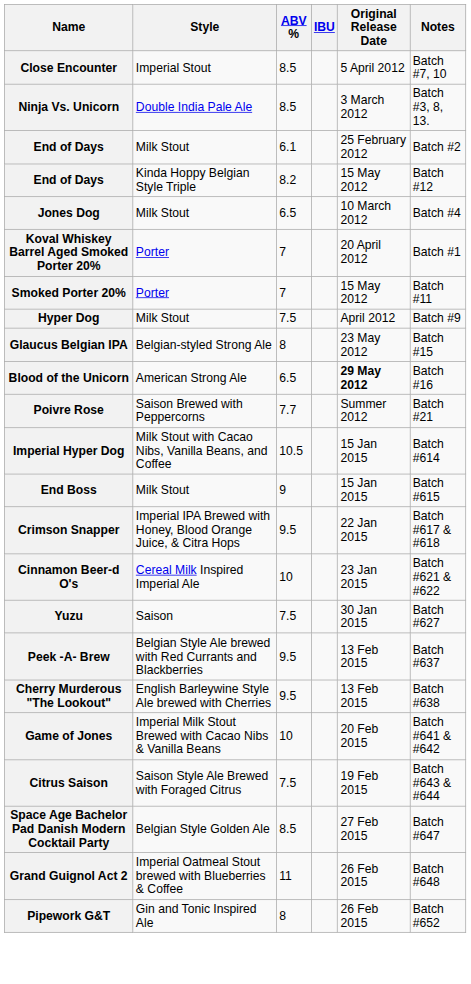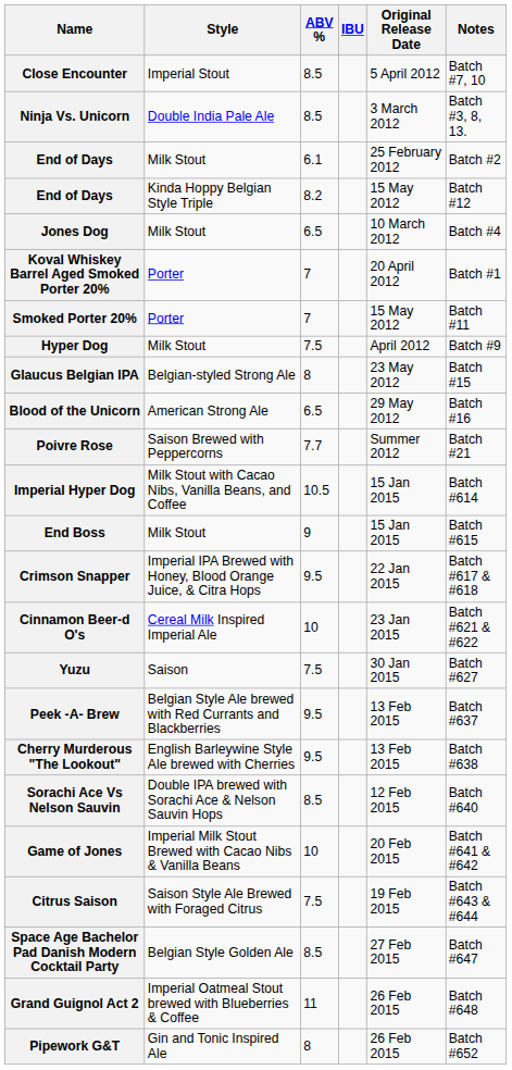 <table class="wikitable sortable" border="1">
 <tr>
 <th>Name</th>
 <th>Style</th>
 <th><a href='#'>ABV</a> %</th>
 <th><a href='#'>IBU</a></th>
 <th>Original Release Date</th>
 <th class="unsortable">Notes</th>
 </tr>
 <tr>
 <th>Close Encounter</th>
 <td>Imperial Stout</td>
 <td>8.5</td>
 <td></td>
 <td>5 April 2012</td>
 <td>Batch #7, 10</td>
 </tr>
 <tr>
 <th>Ninja Vs. Unicorn</th>
 <td><a href='#'>Double India Pale Ale</a></td>
 <td>8.5</td>
 <td></td>
 <td>3 March 2012</td>
 <td>Batch #3, 8, 13.</td>
 </tr>
 <tr>
 <th>End of Days</th>
 <td>Milk Stout</td>
 <td>6.1</td>
 <td></td>
 <td>25 February 2012</td>
 <td>Batch #2</td>
 </tr>
 <tr>
 <th>End of Days</th>
 <td>Kinda Hoppy Belgian Style Triple</td>
 <td>8.2</td>
 <td></td>
 <td>15 May 2012</td>
 <td>Batch #12</td>
 </tr>
 <tr>
 <th>Jones Dog</th>
 <td>Milk Stout</td>
 <td>6.5</td>
 <td></td>
 <td>10 March 2012</td>
 <td>Batch #4</td>
 </tr>
 <tr>
 <th>Koval Whiskey Barrel Aged Smoked Porter 20%</th>
 <td><a href='#'>Porter</a></td>
 <td>7</td>
 <td></td>
 <td>20 April 2012</td>
 <td>Batch #1</td>
 </tr>
 <tr>
 <th>Smoked Porter 20%</th>
 <td><a href='#'>Porter</a></td>
 <td>7</td>
 <td></td>
 <td>15 May 2012</td>
 <td>Batch #11</td>
 </tr>
 <tr>
 <th>Hyper Dog</th>
 <td>Milk Stout</td>
 <td>7.5</td>
 <td></td>
 <td>April 2012</td>
 <td>Batch #9</td>
 </tr>
 <tr>
 <th>Glaucus Belgian IPA</th>
 <td>Belgian-styled Strong Ale</td>
 <td>8</td>
 <td></td>
 <td>23 May 2012</td>
 <td>Batch #15</td>
 </tr>
 <tr>
 <th>Blood of the Unicorn</th>
 <td>American Strong Ale</td>
 <td>6.5</td>
 <td></td>
-<td><strong>29 May 2012</strong></td>
+<td>29 May 2012</td>
 <td>Batch #16</td>
 </tr>
 <tr>
 <th>Poivre Rose</th>
 <td>Saison Brewed with Peppercorns</td>
 <td>7.7</td>
 <td></td>
 <td>Summer 2012</td>
 <td>Batch #21</td>
 </tr>
 <tr>
 <th>Imperial Hyper Dog</th>
 <td>Milk Stout with Cacao Nibs, Vanilla Beans, and Coffee</td>
 <td>10.5</td>
 <td></td>
 <td>15 Jan 2015</td>
 <td>Batch #614</td>
 </tr>
 <tr>
 <th>End Boss</th>
 <td>Milk Stout</td>
 <td>9</td>
 <td></td>
 <td>15 Jan 2015</td>
 <td>Batch #615</td>
 </tr>
 <tr>
 <th>Crimson Snapper</th>
 <td>Imperial IPA Brewed with Honey, Blood Orange Juice, & Citra Hops</td>
 <td>9.5</td>
 <td></td>
 <td>22 Jan 2015</td>
 <td>Batch #617 & #618</td>
 </tr>
 <tr>
 <th>Cinnamon Beer-d O's</th>
 <td><a href='#'>Cereal Milk</a> Inspired Imperial Ale</td>
 <td>10</td>
 <td></td>
 <td>23 Jan 2015</td>
 <td>Batch #621 & #622</td>
 </tr>
 <tr>
 <th>Yuzu</th>
 <td>Saison</td>
 <td>7.5</td>
 <td></td>
 <td>30 Jan 2015</td>
 <td>Batch #627</td>
 </tr>
 <tr>
 <th>Peek -A- Brew</th>
 <td>Belgian Style Ale brewed with Red Currants and Blackberries</td>
 <td>9.5</td>
 <td></td>
 <td>13 Feb 2015</td>
 <td>Batch #637</td>
 </tr>
 <tr>
 <th>Cherry Murderous "The Lookout"</th>
 <td>English Barleywine Style Ale brewed with Cherries</td>
 <td>9.5</td>
 <td></td>
 <td>13 Feb 2015</td>
 <td>Batch #638</td>
 </tr>
 <tr>
+<th>Sorachi Ace Vs Nelson Sauvin</th>
+<td>Double IPA brewed with Sorachi Ace & Nelson Sauvin Hops</td>
+<td>8.5</td>
+<td></td>
+<td>12 Feb 2015</td>
+<td>Batch #640</td>
+</tr>
+<tr>
 <th>Game of Jones</th>
 <td>Imperial Milk Stout Brewed with Cacao Nibs & Vanilla Beans</td>
 <td>10</td>
 <td></td>
 <td>20 Feb 2015</td>
 <td>Batch #641 & #642</td>
 </tr>
 <tr>
 <th>Citrus Saison</th>
 <td>Saison Style Ale Brewed with Foraged Citrus</td>
 <td>7.5</td>
 <td></td>
 <td>19 Feb 2015</td>
 <td>Batch #643 & #644</td>
 </tr>
 <tr>
 <th>Space Age Bachelor Pad Danish Modern Cocktail Party</th>
 <td>Belgian Style Golden Ale</td>
 <td>8.5</td>
 <td></td>
 <td>27 Feb 2015</td>
 <td>Batch #647</td>
 </tr>
 <tr>
 <th>Grand Guignol Act 2</th>
 <td>Imperial Oatmeal Stout brewed with Blueberries & Coffee</td>
 <td>11</td>
 <td></td>
 <td>26 Feb 2015</td>
 <td>Batch #648</td>
 </tr>
 <tr>
 <th>Pipework G&T</th>
 <td>Gin and Tonic Inspired Ale</td>
 <td>8</td>
 <td></td>
 <td>26 Feb 2015</td>
 <td>Batch #652</td>
 </tr>
 </table>
